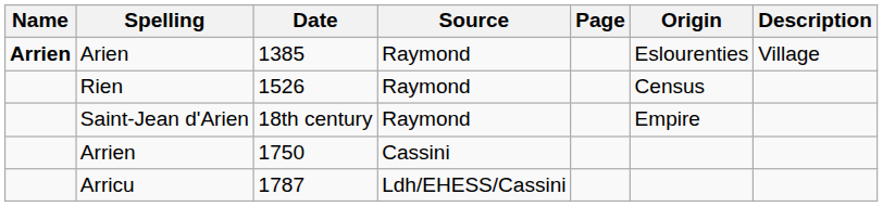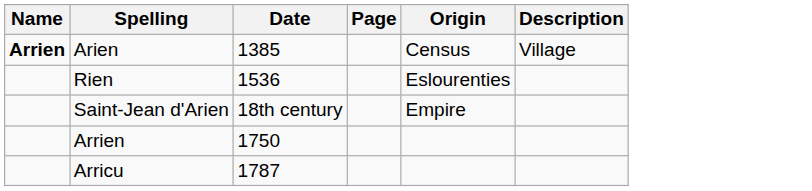 <table class="wikitable">
 <tr>
 <th>Name</th>
 <th>Spelling</th>
 <th>Date</th>
-<th>Source</th>
 <th>Page</th>
 <th>Origin</th>
 <th>Description</th>
 </tr>
 <tr>
 <td><strong>Arrien</strong></td>
 <td>Arien</td>
 <td>1385</td>
-<td>Raymond</td>
 <td></td>
-<td>Eslourenties</td>
+<td>Census</td>
 <td>Village</td>
 </tr>
 <tr>
 <td></td>
 <td>Rien</td>
-<td>1526</td>
-<td>Raymond</td>
+<td>1536</td>
 <td></td>
-<td>Census</td>
+<td>Eslourenties</td>
 <td></td>
 </tr>
 <tr>
 <td></td>
 <td>Saint-Jean d'Arien</td>
 <td>18th century</td>
-<td>Raymond</td>
 <td></td>
 <td>Empire</td>
 <td></td>
 </tr>
 <tr>
 <td></td>
 <td>Arrien</td>
 <td>1750</td>
-<td>Cassini</td>
 <td></td>
 <td></td>
 <td></td>
 </tr>
 <tr>
 <td></td>
 <td>Arricu</td>
 <td>1787</td>
-<td>Ldh/EHESS/Cassini</td>
 <td></td>
 <td></td>
 <td></td>
 </tr>
 </table>
